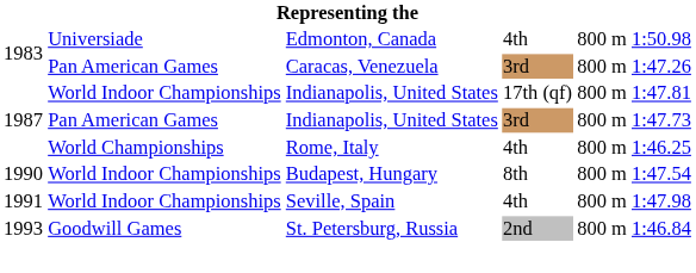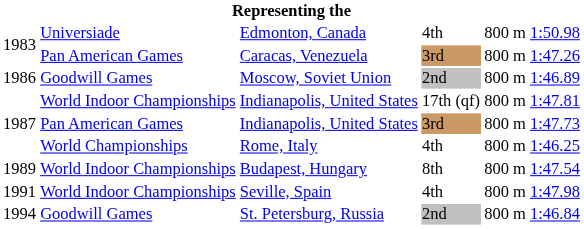 <table>
 <tr>
 <th colspan="6">Representing the </th>
 </tr>
 <tr>
 <td rowspan=2>1983</td>
 <td><a href='#'>Universiade</a></td>
 <td><a href='#'>Edmonton, Canada</a></td>
 <td>4th</td>
 <td>800 m</td>
 <td><a href='#'>1:50.98</a></td>
 </tr>
 <tr>
 <td><a href='#'>Pan American Games</a></td>
 <td><a href='#'>Caracas, Venezuela</a></td>
 <td bgcolor=cc9966>3rd</td>
 <td>800 m</td>
 <td><a href='#'>1:47.26</a></td>
+</tr>
+<tr>
+<td>1986</td>
+<td><a href='#'>Goodwill Games</a></td>
+<td><a href='#'>Moscow, Soviet Union</a></td>
+<td bgcolor=silver>2nd</td>
+<td>800 m</td>
+<td><a href='#'>1:46.89</a></td>
 </tr>
 <tr>
 <td rowspan=3>1987</td>
 <td><a href='#'>World Indoor Championships</a></td>
 <td><a href='#'>Indianapolis, United States</a></td>
 <td>17th (qf)</td>
 <td>800 m</td>
 <td><a href='#'>1:47.81</a></td>
 </tr>
 <tr>
 <td><a href='#'>Pan American Games</a></td>
 <td><a href='#'>Indianapolis, United States</a></td>
 <td bgcolor=cc9966>3rd</td>
 <td>800 m</td>
 <td><a href='#'>1:47.73</a></td>
 </tr>
 <tr>
 <td><a href='#'>World Championships</a></td>
 <td><a href='#'>Rome, Italy</a></td>
 <td>4th</td>
 <td>800 m</td>
 <td><a href='#'>1:46.25</a></td>
 </tr>
 <tr>
-<td>1990</td>
+<td>1989</td>
 <td><a href='#'>World Indoor Championships</a></td>
 <td><a href='#'>Budapest, Hungary</a></td>
 <td>8th</td>
 <td>800 m</td>
 <td><a href='#'>1:47.54</a></td>
 </tr>
 <tr>
 <td>1991</td>
 <td><a href='#'>World Indoor Championships</a></td>
 <td><a href='#'>Seville, Spain</a></td>
 <td>4th</td>
 <td>800 m</td>
 <td><a href='#'>1:47.98</a></td>
 </tr>
 <tr>
-<td>1993</td>
+<td>1994</td>
 <td><a href='#'>Goodwill Games</a></td>
 <td><a href='#'>St. Petersburg, Russia</a></td>
 <td bgcolor=silver>2nd</td>
 <td>800 m</td>
 <td><a href='#'>1:46.84</a></td>
 </tr>
 </table>
